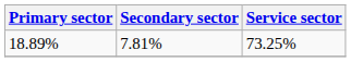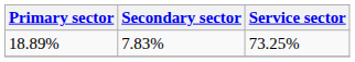 <table class="wikitable" border="1">
 <tr>
 <th><a href='#'>Primary sector</a></th>
 <th><a href='#'>Secondary sector</a></th>
 <th><a href='#'>Service sector</a></th>
 </tr>
 <tr>
 <td>18.89%</td>
-<td>7.81%</td>
+<td>7.83%</td>
 <td>73.25%</td>
 </tr>
 <tr>
 </tr>
 </table>
